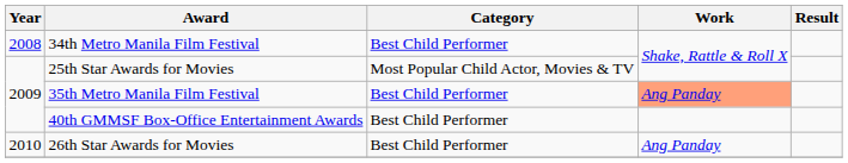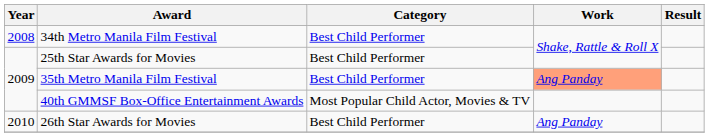 <table class="wikitable">
 <tr>
 <th>Year</th>
 <th>Award</th>
 <th>Category</th>
 <th>Work</th>
 <th>Result</th>
 </tr>
 <tr>
 <td><a href='#'>2008</a></td>
 <td>34th <a href='#'>Metro Manila Film Festival</a></td>
 <td><a href='#'>Best Child Performer</a></td>
 <td rowspan=2><em><a href='#'>Shake, Rattle & Roll X</a></em></td>
 <td></td>
 </tr>
 <tr>
 <td rowspan="3">2009</td>
 <td>25th Star Awards for Movies</td>
-<td>Most Popular Child Actor, Movies & TV</td>
+<td>Best Child Performer</td>
 <td></td>
 </tr>
 <tr>
 <td><a href='#'>35th Metro Manila Film Festival</a></td>
 <td><a href='#'>Best Child Performer</a></td>
 <td style="background: lightsalmon;"><em><a href='#'>Ang Panday</a></em></td>
 <td></td>
 </tr>
 <tr>
 <td><a href='#'>40th GMMSF Box-Office Entertainment Awards</a></td>
-<td>Best Child Performer</td>
+<td>Most Popular Child Actor, Movies & TV</td>
 <td></td>
 <td></td>
 </tr>
 <tr>
 <td>2010</td>
 <td>26th Star Awards for Movies</td>
 <td>Best Child Performer</td>
 <td><em><a href='#'>Ang Panday</a></em></td>
 <td></td>
 </tr>
 <tr>
 </tr>
 </table>
